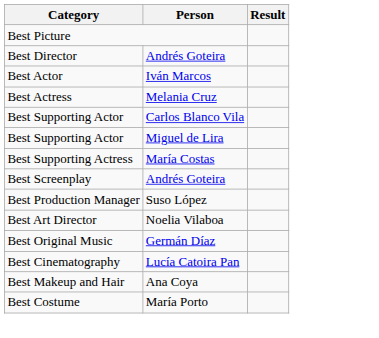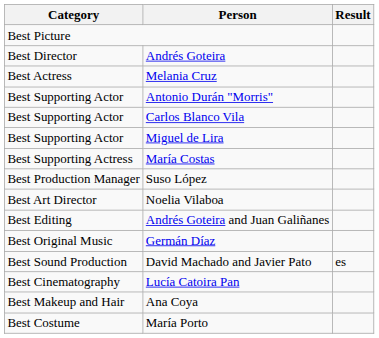 <table class="wikitable">
 <tr>
 <th>Category</th>
 <th>Person</th>
 <th>Result</th>
 </tr>
 <tr>
 <td colspan=2>Best Picture</td>
 <td></td>
 </tr>
 <tr>
 <td>Best Director</td>
 <td><a href='#'>Andrés Goteira</a></td>
 <td></td>
 </tr>
 <tr>
-<td>Best Actor</td>
-<td><a href='#'>Iván Marcos</a></td>
+<td>Best Actress</td>
+<td><a href='#'>Melania Cruz</a></td>
 <td></td>
 </tr>
 <tr>
-<td>Best Actress</td>
-<td><a href='#'>Melania Cruz</a></td>
+<td>Best Supporting Actor</td>
+<td><a href='#'>Antonio Durán "Morris"</a></td>
 <td></td>
 </tr>
 <tr>
 <td>Best Supporting Actor</td>
 <td><a href='#'>Carlos Blanco Vila</a></td>
 <td></td>
 </tr>
 <tr>
 <td>Best Supporting Actor</td>
 <td><a href='#'>Miguel de Lira</a></td>
 <td></td>
 </tr>
 <tr>
 <td>Best Supporting Actress</td>
 <td><a href='#'>María Costas</a></td>
 <td></td>
 </tr>
 <tr>
-<td>Best Screenplay</td>
-<td><a href='#'>Andrés Goteira</a></td>
-<td></td>
-</tr>
-<tr>
 <td>Best Production Manager</td>
 <td>Suso López</td>
 <td></td>
 </tr>
 <tr>
 <td>Best Art Director</td>
 <td>Noelia Vilaboa</td>
 <td></td>
 </tr>
 <tr>
+<td>Best Editing</td>
+<td><a href='#'>Andrés Goteira</a> and Juan Galiñanes</td>
+<td></td>
+</tr>
+<tr>
 <td>Best Original Music</td>
 <td><a href='#'>Germán Díaz</a></td>
 <td></td>
+</tr>
+<tr>
+<td>Best Sound Production</td>
+<td>David Machado and Javier Pato</td>
+<td>es</td>
 </tr>
 <tr>
 <td>Best Cinematography</td>
 <td><a href='#'>Lucía Catoira Pan</a></td>
 <td></td>
 </tr>
 <tr>
 <td>Best Makeup and Hair</td>
 <td>Ana Coya</td>
 <td></td>
 </tr>
 <tr>
 <td>Best Costume</td>
 <td>María Porto</td>
 <td></td>
 </tr>
 </table>
